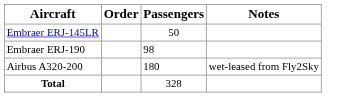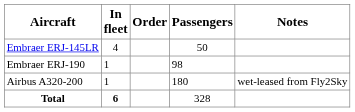 <table class="toccolours" border="1" cellpadding="3" style="border-collapse:collapse">
 <tr>
 <th><span><big>Aircraft</big></span></th>
+<th style="width:30px;"><big><span>In fleet</span></big></th>
 <th><span><strong><big>Order</big></strong></span></th>
 <th><span><big>Passengers</big></span></th>
 <th><span><big>Notes</big></span></th>
 </tr>
 <tr>
 <td><a href='#'>Embraer ERJ-145LR</a></td>
+<td align="center">4</td>
 <td align="center"></td>
 <td align="center">50</td>
 <td align="center"></td>
 </tr>
 <tr>
 <td>Embraer ERJ-190</td>
+<td>1</td>
 <td></td>
 <td>98</td>
 <td></td>
 </tr>
 <tr>
 <td>Airbus A320-200</td>
+<td>1</td>
 <td></td>
 <td>180</td>
 <td>wet-leased from Fly2Sky</td>
 </tr>
 <tr>
 <td align="center"><strong>Total</strong></td>
+<td align="center"><strong>6</strong></td>
 <td align="center"></td>
 <td align="center">328</td>
 <td></td>
 </tr>
 </table>
